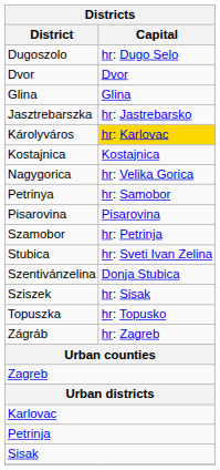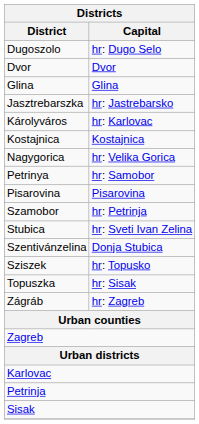 <table class="wikitable">
 <tr>
 <th colspan=2>Districts</th>
 </tr>
 <tr>
 <th>District</th>
 <th>Capital</th>
 </tr>
 <tr>
 <td>Dugoszolo</td>
 <td><a href='#'>hr</a>: <a href='#'>Dugo Selo</a></td>
 </tr>
 <tr>
 <td>Dvor</td>
 <td><a href='#'>Dvor</a></td>
 </tr>
 <tr>
 <td>Glina</td>
 <td><a href='#'>Glina</a></td>
 </tr>
 <tr>
 <td>Jasztrebarszka</td>
 <td><a href='#'>hr</a>: <a href='#'>Jastrebarsko</a></td>
 </tr>
 <tr>
 <td>Károlyváros</td>
-<td style="background: gold;"><a href='#'>hr</a>: <a href='#'>Karlovac</a></td>
+<td><a href='#'>hr</a>: <a href='#'>Karlovac</a></td>
 </tr>
 <tr>
 <td>Kostajnica</td>
 <td><a href='#'>Kostajnica</a></td>
 </tr>
 <tr>
 <td>Nagygorica</td>
 <td><a href='#'>hr</a>: <a href='#'>Velika Gorica</a></td>
 </tr>
 <tr>
 <td>Petrinya</td>
 <td><a href='#'>hr</a>: <a href='#'>Samobor</a></td>
 </tr>
 <tr>
 <td>Pisarovina</td>
 <td><a href='#'>Pisarovina</a></td>
 </tr>
 <tr>
 <td>Szamobor</td>
 <td><a href='#'>hr</a>: <a href='#'>Petrinja</a></td>
 </tr>
 <tr>
 <td>Stubica</td>
 <td><a href='#'>hr</a>: <a href='#'>Sveti Ivan Zelina</a></td>
 </tr>
 <tr>
 <td>Szentivánzelina</td>
 <td><a href='#'>Donja Stubica</a></td>
 </tr>
 <tr>
 <td>Sziszek</td>
-<td><a href='#'>hr</a>: <a href='#'>Sisak</a></td>
+<td><a href='#'>hr</a>: <a href='#'>Topusko</a></td>
 </tr>
 <tr>
 <td>Topuszka</td>
-<td><a href='#'>hr</a>: <a href='#'>Topusko</a></td>
+<td><a href='#'>hr</a>: <a href='#'>Sisak</a></td>
 </tr>
 <tr>
 <td>Zágráb</td>
 <td><a href='#'>hr</a>: <a href='#'>Zagreb</a></td>
 </tr>
 <tr>
 <th colspan=2>Urban counties</th>
 </tr>
 <tr>
 <td colspan=2><a href='#'>Zagreb</a></td>
 </tr>
 <tr>
 <th colspan=2>Urban districts</th>
 </tr>
 <tr>
 <td colspan=2><a href='#'>Karlovac</a></td>
 </tr>
 <tr>
 <td colspan=2><a href='#'>Petrinja</a></td>
 </tr>
 <tr>
 <td colspan=2><a href='#'>Sisak</a></td>
 </tr>
 <tr>
 </tr>
 </table>
